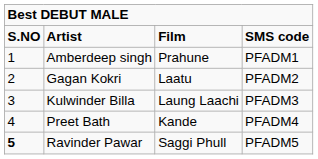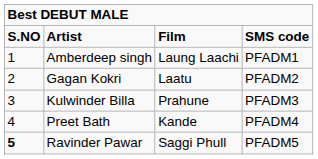 <table class="wikitable">
 <tr>
 <td colspan="4"><strong>Best DEBUT MALE</strong></td>
 </tr>
 <tr>
 <td><strong>S.NO</strong></td>
 <td><strong>Artist</strong></td>
 <td><strong>Film</strong></td>
 <td><strong>SMS code</strong></td>
 </tr>
 <tr>
 <td>1</td>
 <td>Amberdeep singh</td>
-<td>Prahune</td>
+<td>Laung Laachi</td>
 <td>PFADM1</td>
 </tr>
 <tr>
 <td>2</td>
 <td>Gagan Kokri</td>
 <td>Laatu</td>
 <td>PFADM2</td>
 </tr>
 <tr>
 <td>3</td>
 <td>Kulwinder Billa</td>
-<td>Laung Laachi</td>
+<td>Prahune</td>
 <td>PFADM3</td>
 </tr>
 <tr>
 <td>4</td>
 <td>Preet Bath</td>
 <td>Kande</td>
 <td>PFADM4</td>
 </tr>
 <tr>
 <td><strong>5</strong></td>
 <td>Ravinder Pawar</td>
 <td>Saggi Phull</td>
 <td>PFADM5</td>
 </tr>
 </table>
